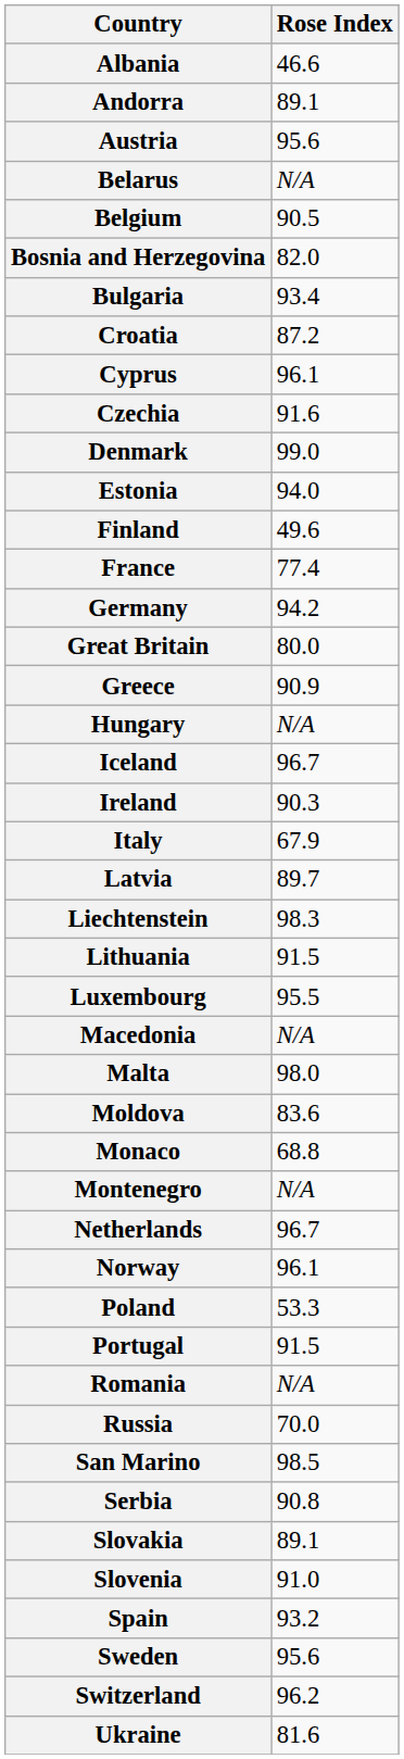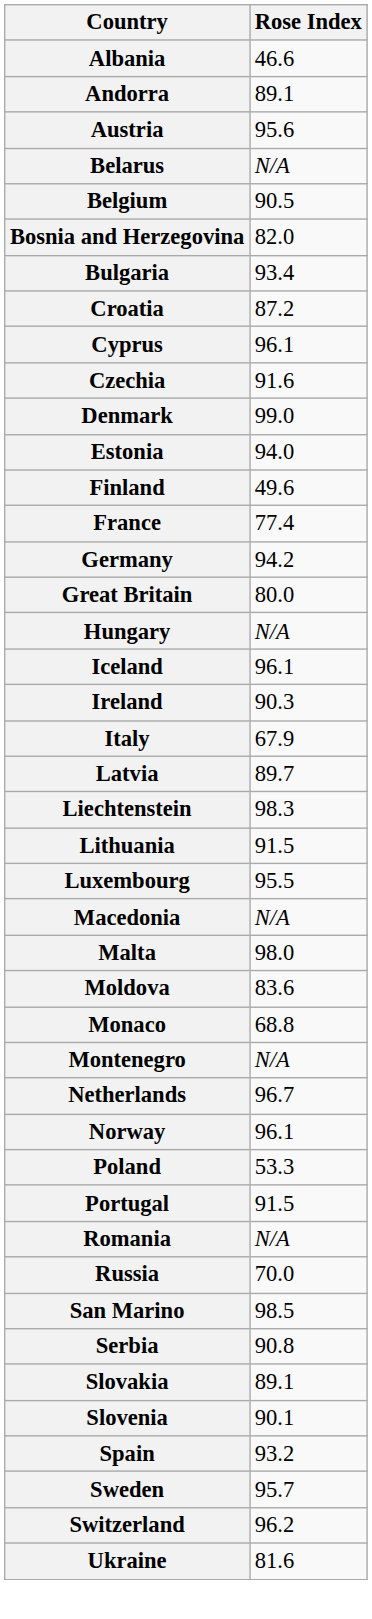 <table class="wikitable sortable tpl-blanktable mw-collapsible mw-collapsed";>
 <tr>
 <th><strong>Country</strong></th>
 <th data-sort-type="number"><strong>Rose Index</strong></th>
 </tr>
 <tr>
 <th>Albania</th>
 <td>46.6</td>
 </tr>
 <tr>
 <th>Andorra</th>
 <td>89.1</td>
 </tr>
 <tr>
 <th>Austria</th>
 <td>95.6</td>
 </tr>
 <tr>
 <th>Belarus</th>
 <td><em>N/A</em></td>
 </tr>
 <tr>
 <th>Belgium</th>
 <td>90.5</td>
 </tr>
 <tr>
 <th>Bosnia and Herzegovina</th>
 <td>82.0</td>
 </tr>
 <tr>
 <th>Bulgaria</th>
 <td>93.4</td>
 </tr>
 <tr>
 <th>Croatia</th>
 <td>87.2</td>
 </tr>
 <tr>
 <th>Cyprus</th>
 <td>96.1</td>
 </tr>
 <tr>
 <th>Czechia</th>
 <td>91.6</td>
 </tr>
 <tr>
 <th>Denmark</th>
 <td>99.0</td>
 </tr>
 <tr>
 <th>Estonia</th>
 <td>94.0</td>
 </tr>
 <tr>
 <th>Finland</th>
 <td>49.6</td>
 </tr>
 <tr>
 <th>France</th>
 <td>77.4</td>
 </tr>
 <tr>
 <th>Germany</th>
 <td>94.2</td>
 </tr>
 <tr>
 <th>Great Britain</th>
 <td>80.0</td>
 </tr>
 <tr>
-<th>Greece</th>
-<td>90.9</td>
-</tr>
-<tr>
 <th>Hungary</th>
 <td><em>N/A</em></td>
 </tr>
 <tr>
 <th>Iceland</th>
-<td>96.7</td>
+<td>96.1</td>
 </tr>
 <tr>
 <th>Ireland</th>
 <td>90.3</td>
 </tr>
 <tr>
 <th>Italy</th>
 <td>67.9</td>
 </tr>
 <tr>
 <th>Latvia</th>
 <td>89.7</td>
 </tr>
 <tr>
 <th>Liechtenstein</th>
 <td>98.3</td>
 </tr>
 <tr>
 <th>Lithuania</th>
 <td>91.5</td>
 </tr>
 <tr>
 <th>Luxembourg</th>
 <td>95.5</td>
 </tr>
 <tr>
 <th>Macedonia</th>
 <td><em>N/A</em></td>
 </tr>
 <tr>
 <th>Malta</th>
 <td>98.0</td>
 </tr>
 <tr>
 <th>Moldova</th>
 <td>83.6</td>
 </tr>
 <tr>
 <th>Monaco</th>
 <td>68.8</td>
 </tr>
 <tr>
 <th>Montenegro</th>
 <td><em>N/A</em></td>
 </tr>
 <tr>
 <th>Netherlands</th>
 <td>96.7</td>
 </tr>
 <tr>
 <th>Norway</th>
 <td>96.1</td>
 </tr>
 <tr>
 <th>Poland</th>
 <td>53.3</td>
 </tr>
 <tr>
 <th>Portugal</th>
 <td>91.5</td>
 </tr>
 <tr>
 <th>Romania</th>
 <td><em>N/A</em></td>
 </tr>
 <tr>
 <th>Russia</th>
 <td>70.0</td>
 </tr>
 <tr>
 <th>San Marino</th>
 <td>98.5</td>
 </tr>
 <tr>
 <th>Serbia</th>
 <td>90.8</td>
 </tr>
 <tr>
 <th>Slovakia</th>
 <td>89.1</td>
 </tr>
 <tr>
 <th>Slovenia</th>
-<td>91.0</td>
+<td>90.1</td>
 </tr>
 <tr>
 <th>Spain</th>
 <td>93.2</td>
 </tr>
 <tr>
 <th>Sweden</th>
-<td>95.6</td>
+<td>95.7</td>
 </tr>
 <tr>
 <th>Switzerland</th>
 <td>96.2</td>
 </tr>
 <tr>
 <th>Ukraine</th>
 <td>81.6</td>
 </tr>
 </table>
